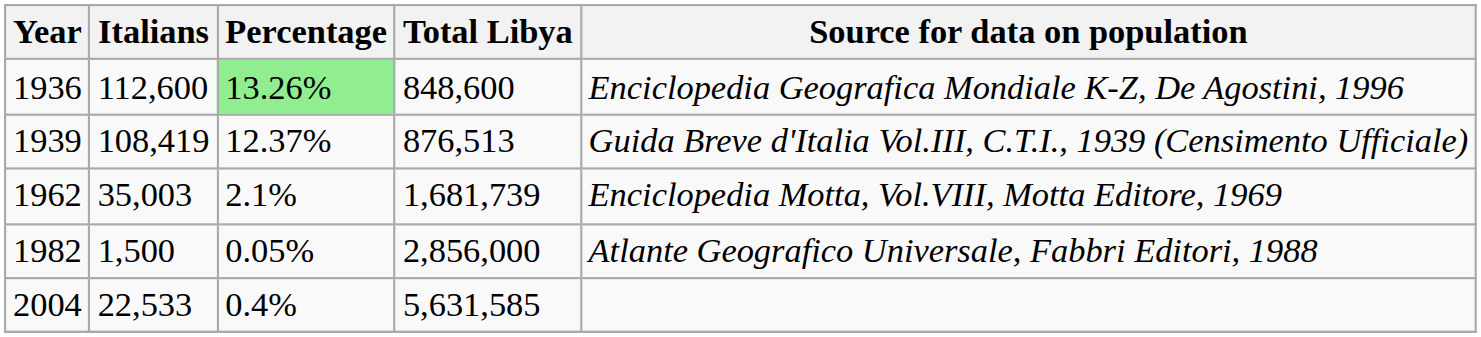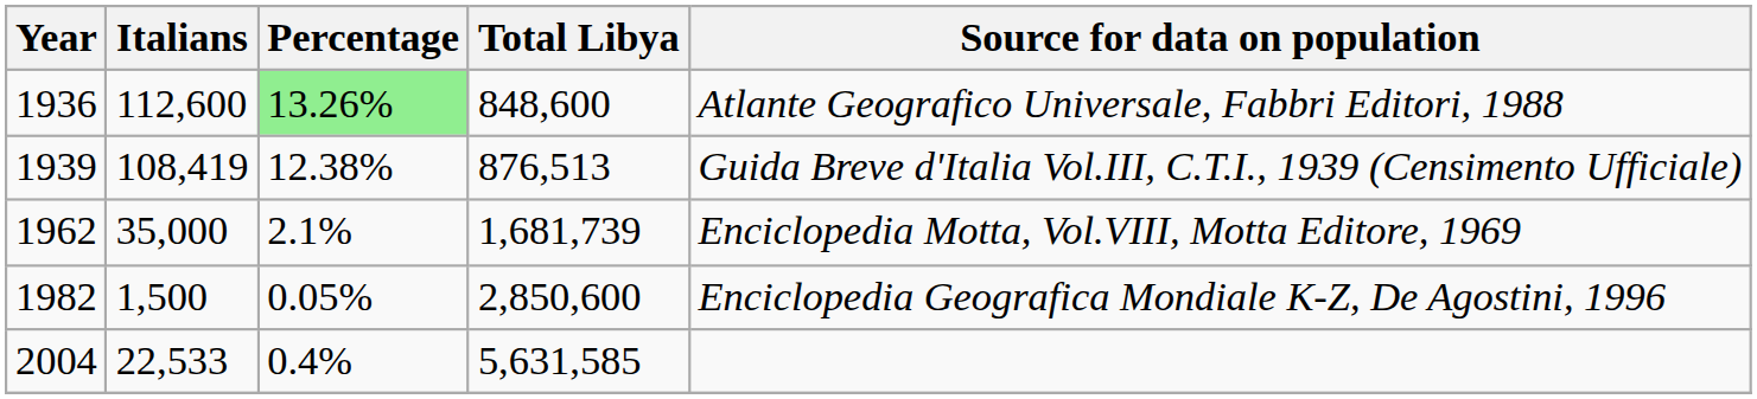 <table class="wikitable">
 <tr>
 <th>Year</th>
 <th>Italians</th>
 <th>Percentage</th>
 <th>Total Libya</th>
 <th>Source for data on population</th>
 </tr>
 <tr>
 <td>1936</td>
 <td>112,600</td>
 <td style="background: lightgreen;">13.26%</td>
 <td>848,600</td>
-<td><em>Enciclopedia Geografica Mondiale K-Z, De Agostini, 1996</em></td>
+<td><em>Atlante Geografico Universale, Fabbri Editori, 1988</em></td>
 </tr>
 <tr>
 <td>1939</td>
 <td>108,419</td>
-<td>12.37%</td>
+<td>12.38%</td>
 <td>876,513</td>
 <td><em>Guida Breve d'Italia Vol.III, C.T.I., 1939 (Censimento Ufficiale)</em></td>
 </tr>
 <tr>
 <td>1962</td>
-<td>35,003</td>
+<td>35,000</td>
 <td>2.1%</td>
 <td>1,681,739</td>
 <td><em>Enciclopedia Motta, Vol.VIII, Motta Editore, 1969</em></td>
 </tr>
 <tr>
 <td>1982</td>
 <td>1,500</td>
 <td>0.05%</td>
-<td>2,856,000</td>
-<td><em>Atlante Geografico Universale, Fabbri Editori, 1988</em></td>
+<td>2,850,600</td>
+<td><em>Enciclopedia Geografica Mondiale K-Z, De Agostini, 1996</em></td>
 </tr>
 <tr>
 <td>2004</td>
 <td>22,533</td>
 <td>0.4%</td>
 <td>5,631,585</td>
 <td> </td>
 </tr>
 <tr>
 </tr>
 </table>
